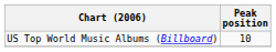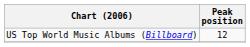 <table class="wikitable">
 <tr>
 <th>Chart (2006)</th>
 <th>Peak<br>position</th>
 </tr>
 <tr>
 <td>US Top World Music Albums (<em><a href='#'>Billboard</a></em>)</td>
-<td align="center">10</td>
+<td align="center">12</td>
 </tr>
 <tr>
 </tr>
 </table>
